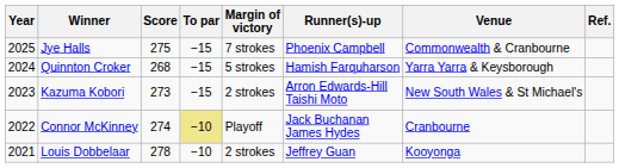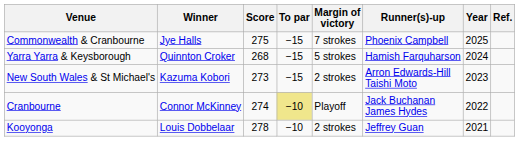 <table class=wikitable>
 <tr>
-<th>Year</th>
+<th>Venue</th>
 <th>Winner</th>
 <th>Score</th>
 <th>To par</th>
 <th>Margin of<br>victory</th>
 <th>Runner(s)-up</th>
-<th>Venue</th>
+<th>Year</th>
 <th>Ref.</th>
 </tr>
 <tr>
-<td>2025</td>
+<td><a href='#'>Commonwealth</a> & Cranbourne</td>
 <td> <a href='#'>Jye Halls</a></td>
 <td align=center>275</td>
 <td align=center>−15</td>
 <td>7 strokes</td>
 <td> <a href='#'>Phoenix Campbell</a></td>
-<td><a href='#'>Commonwealth</a> & Cranbourne</td>
+<td>2025</td>
 <td></td>
 </tr>
 <tr>
-<td>2024</td>
+<td><a href='#'>Yarra Yarra</a> & Keysborough</td>
 <td> <a href='#'>Quinnton Croker</a></td>
 <td align=center>268</td>
 <td align=center>−15</td>
 <td>5 strokes</td>
 <td> <a href='#'>Hamish Farquharson</a></td>
-<td><a href='#'>Yarra Yarra</a> & Keysborough</td>
+<td>2024</td>
 <td></td>
 </tr>
 <tr>
-<td>2023</td>
+<td><a href='#'>New South Wales</a> & St Michael's</td>
 <td> <a href='#'>Kazuma Kobori</a></td>
 <td align=center>273</td>
 <td align=center>−15</td>
 <td>2 strokes</td>
 <td> <a href='#'>Arron Edwards-Hill</a><br> <a href='#'>Taishi Moto</a></td>
-<td><a href='#'>New South Wales</a> & St Michael's</td>
+<td>2023</td>
 <td></td>
 </tr>
 <tr>
-<td>2022</td>
+<td><a href='#'>Cranbourne</a></td>
 <td> <a href='#'>Connor McKinney</a></td>
 <td align=center>274</td>
 <td align=center style="background: khaki;">−10</td>
 <td>Playoff</td>
 <td> <a href='#'>Jack Buchanan</a><br> <a href='#'>James Hydes</a></td>
-<td><a href='#'>Cranbourne</a></td>
+<td>2022</td>
 <td></td>
 </tr>
 <tr>
-<td>2021</td>
+<td><a href='#'>Kooyonga</a></td>
 <td> <a href='#'>Louis Dobbelaar</a></td>
 <td align=center>278</td>
 <td align=center>−10</td>
 <td>2 strokes</td>
 <td> <a href='#'>Jeffrey Guan</a></td>
-<td><a href='#'>Kooyonga</a></td>
+<td>2021</td>
 <td></td>
 </tr>
 </table>
